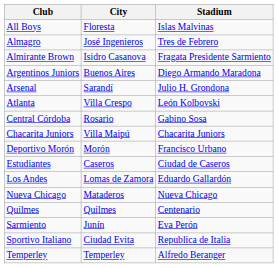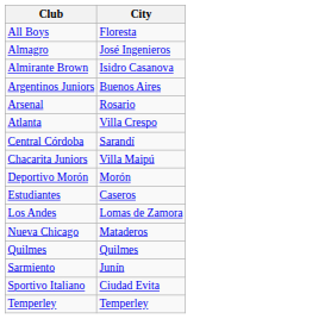 <table class="wikitable sortable">
 <tr>
 <th>Club</th>
 <th>City</th>
-<th>Stadium</th>
 </tr>
 <tr>
 <td><a href='#'>All Boys</a></td>
 <td><a href='#'>Floresta</a></td>
-<td><a href='#'>Islas Malvinas</a></td>
 </tr>
 <tr>
 <td><a href='#'>Almagro</a></td>
 <td><a href='#'>José Ingenieros</a></td>
-<td><a href='#'>Tres de Febrero</a></td>
 </tr>
 <tr>
 <td><a href='#'>Almirante Brown</a></td>
 <td><a href='#'>Isidro Casanova</a></td>
-<td><a href='#'>Fragata Presidente Sarmiento</a></td>
 </tr>
 <tr>
 <td><a href='#'>Argentinos Juniors</a></td>
 <td><a href='#'>Buenos Aires</a></td>
-<td><a href='#'>Diego Armando Maradona</a></td>
 </tr>
 <tr>
 <td><a href='#'>Arsenal</a></td>
-<td><a href='#'>Sarandí</a></td>
-<td><a href='#'>Julio H. Grondona</a></td>
+<td><a href='#'>Rosario</a></td>
 </tr>
 <tr>
 <td><a href='#'>Atlanta</a></td>
 <td><a href='#'>Villa Crespo</a></td>
-<td><a href='#'>León Kolbovski</a></td>
 </tr>
 <tr>
 <td><a href='#'>Central Córdoba</a></td>
-<td><a href='#'>Rosario</a></td>
-<td><a href='#'>Gabino Sosa</a></td>
+<td><a href='#'>Sarandí</a></td>
 </tr>
 <tr>
 <td><a href='#'>Chacarita Juniors</a></td>
 <td><a href='#'>Villa Maipú</a></td>
-<td><a href='#'>Chacarita Juniors</a></td>
 </tr>
 <tr>
 <td><a href='#'>Deportivo Morón</a></td>
 <td><a href='#'>Morón</a></td>
-<td><a href='#'>Francisco Urbano</a></td>
 </tr>
 <tr>
 <td><a href='#'>Estudiantes</a></td>
 <td><a href='#'>Caseros</a></td>
-<td><a href='#'>Ciudad de Caseros</a></td>
 </tr>
 <tr>
 <td><a href='#'>Los Andes</a></td>
 <td><a href='#'>Lomas de Zamora</a></td>
-<td><a href='#'>Eduardo Gallardón</a></td>
 </tr>
 <tr>
 <td><a href='#'>Nueva Chicago</a></td>
 <td><a href='#'>Mataderos</a></td>
-<td><a href='#'>Nueva Chicago</a></td>
 </tr>
 <tr>
 <td><a href='#'>Quilmes</a></td>
 <td><a href='#'>Quilmes</a></td>
-<td><a href='#'>Centenario</a></td>
 </tr>
 <tr>
 <td><a href='#'>Sarmiento</a></td>
 <td><a href='#'>Junín</a></td>
-<td><a href='#'>Eva Perón</a></td>
 </tr>
 <tr>
 <td><a href='#'>Sportivo Italiano</a></td>
 <td><a href='#'>Ciudad Evita</a></td>
-<td><a href='#'>Republica de Italia</a></td>
 </tr>
 <tr>
 <td><a href='#'>Temperley</a></td>
 <td><a href='#'>Temperley</a></td>
-<td><a href='#'>Alfredo Beranger</a></td>
 </tr>
 </table>
